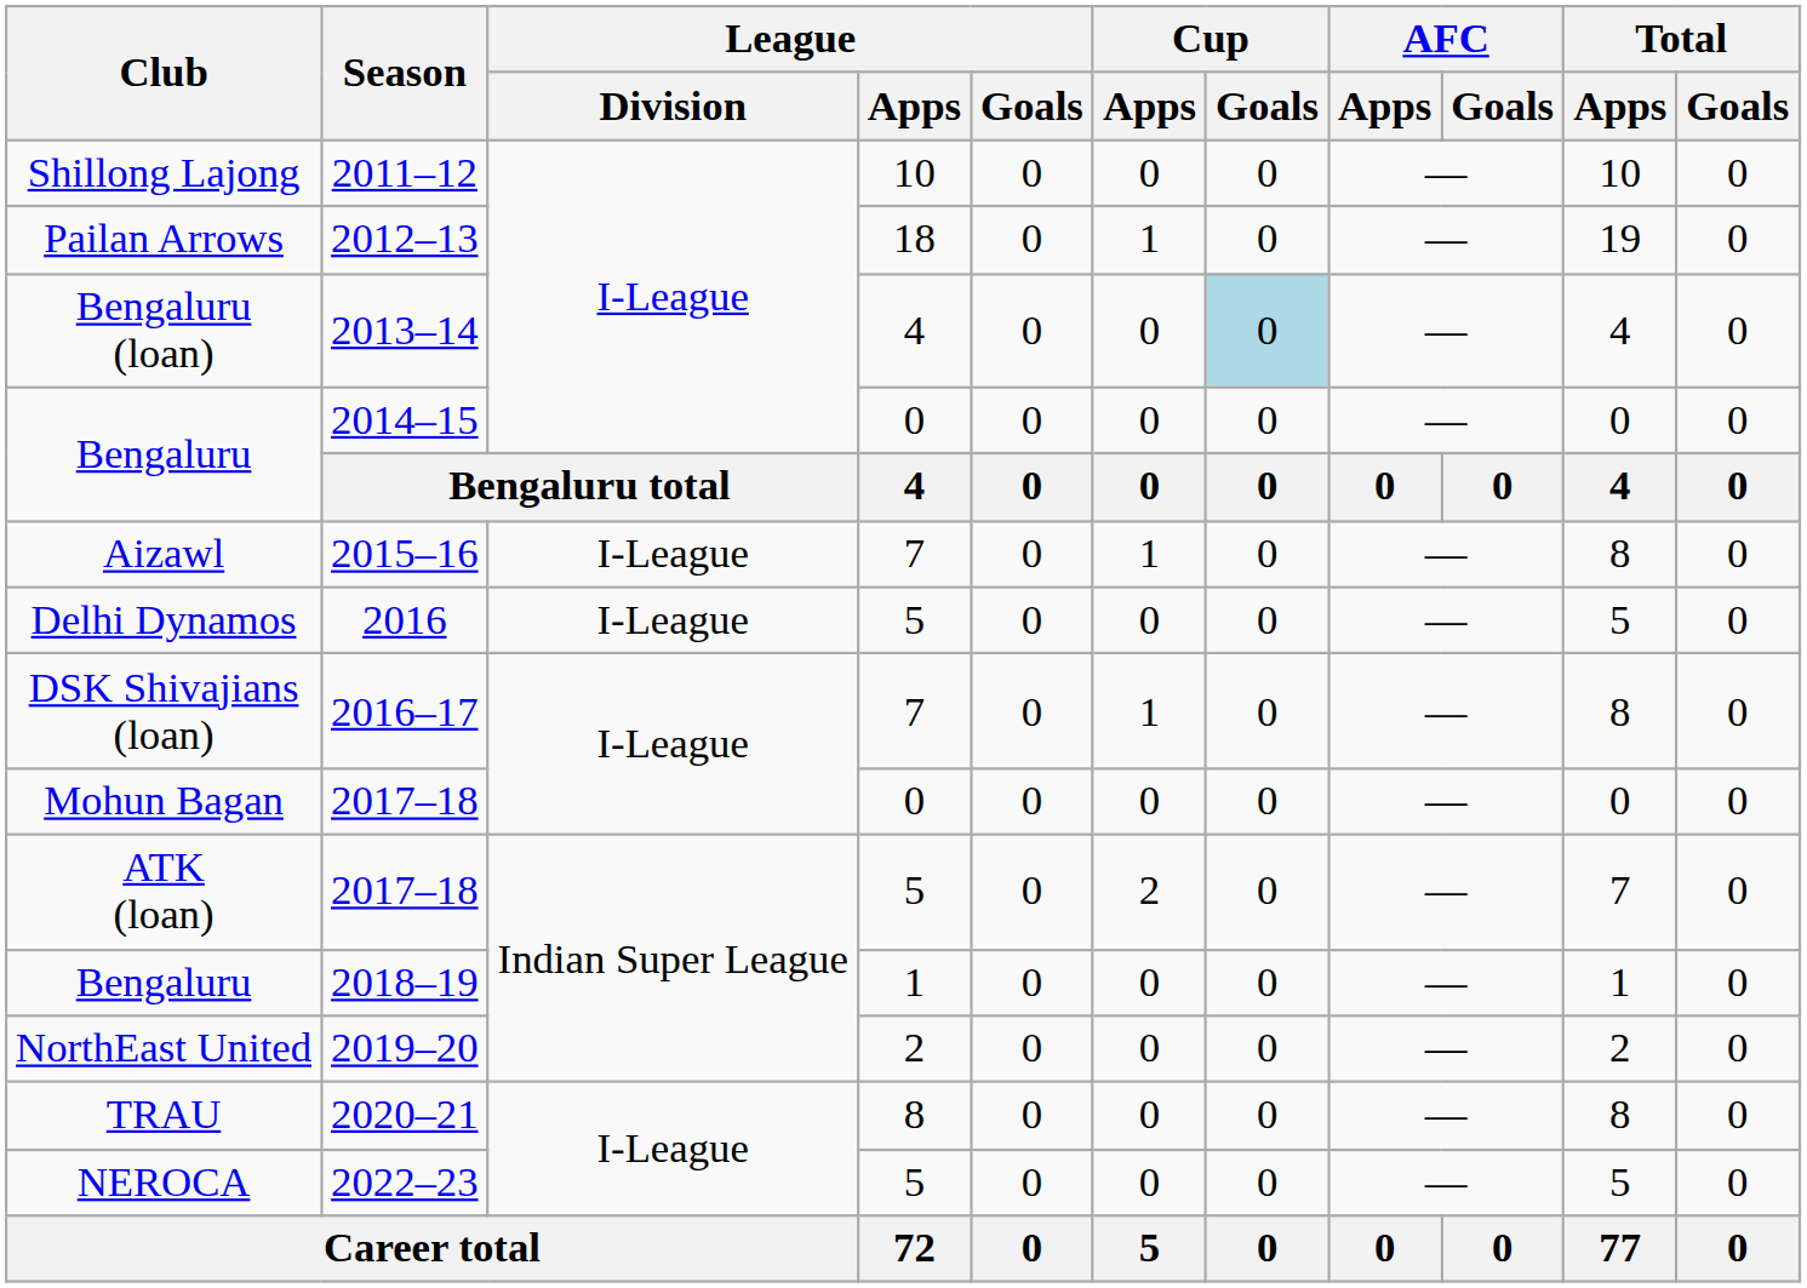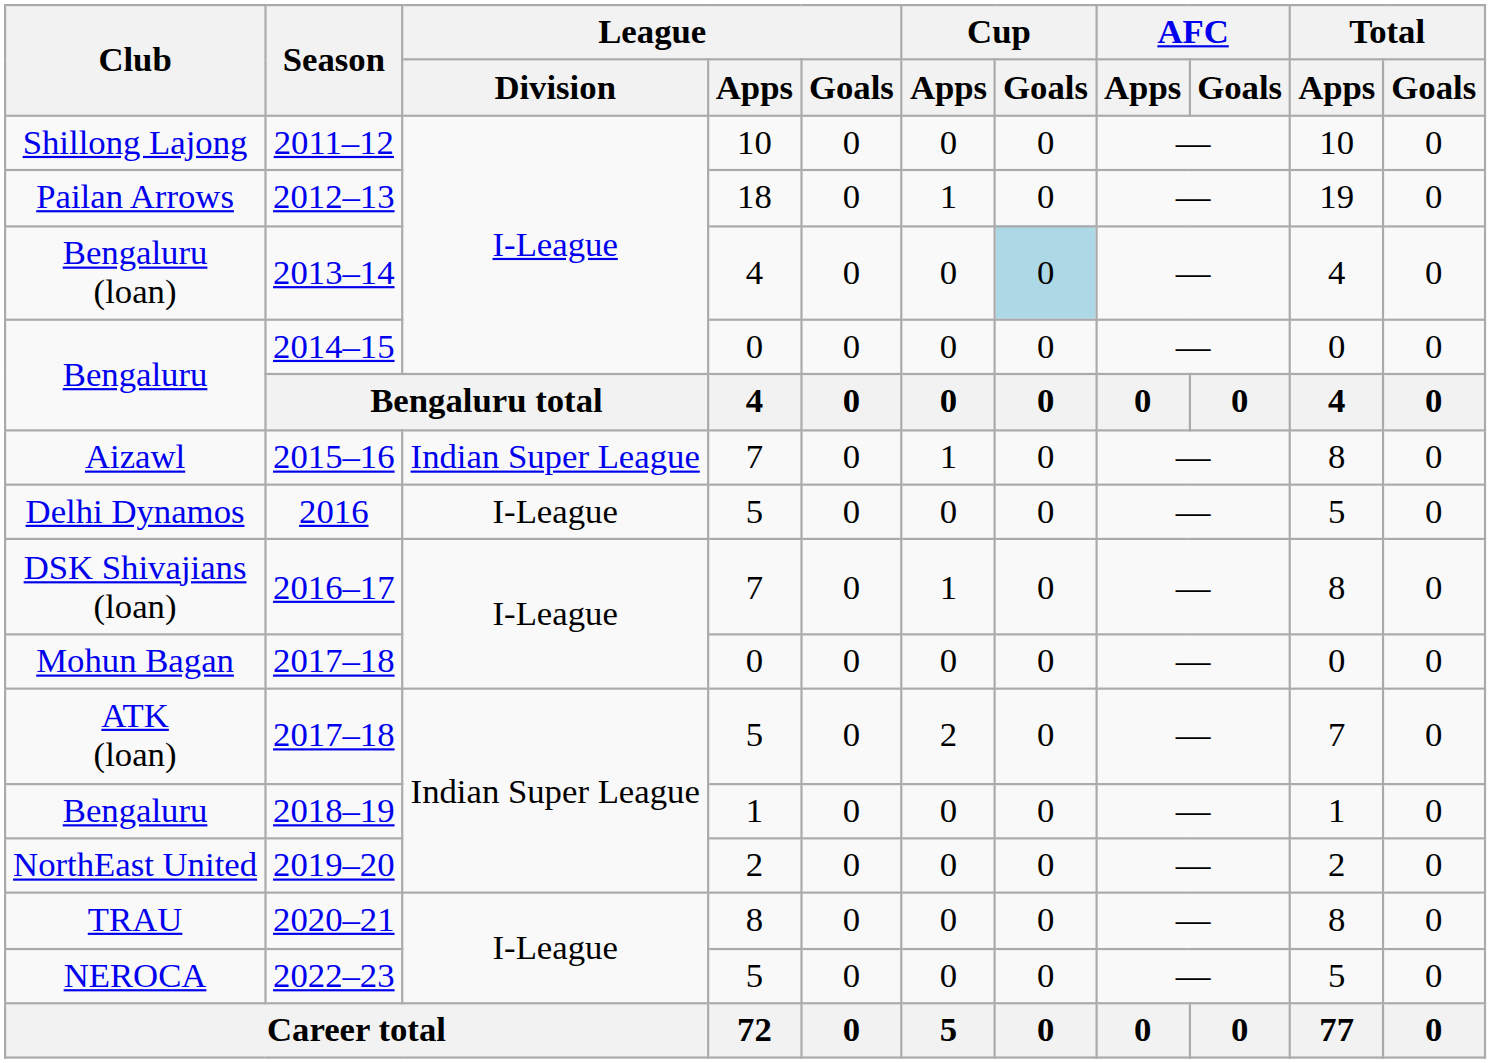 <table class="wikitable" style="text-align: center;">
 <tr>
 <th rowspan="2">Club</th>
 <th rowspan="2">Season</th>
 <th colspan="3">League</th>
 <th colspan="2">Cup</th>
 <th colspan="2"><a href='#'>AFC</a></th>
 <th colspan="2">Total</th>
 </tr>
 <tr>
 <th>Division</th>
 <th>Apps</th>
 <th>Goals</th>
 <th>Apps</th>
 <th>Goals</th>
 <th>Apps</th>
 <th>Goals</th>
 <th>Apps</th>
 <th>Goals</th>
 </tr>
 <tr>
 <td rowspan="1"><a href='#'>Shillong Lajong</a></td>
 <td><a href='#'>2011–12</a></td>
 <td rowspan="4"><a href='#'>I-League</a></td>
 <td>10</td>
 <td>0</td>
 <td>0</td>
 <td>0</td>
 <td colspan="2">—</td>
 <td>10</td>
 <td>0</td>
 </tr>
 <tr>
 <td rowspan="1"><a href='#'>Pailan Arrows</a></td>
 <td><a href='#'>2012–13</a></td>
 <td>18</td>
 <td>0</td>
 <td>1</td>
 <td>0</td>
 <td colspan="2">—</td>
 <td>19</td>
 <td>0</td>
 </tr>
 <tr>
 <td rowspan="1"><a href='#'>Bengaluru</a> <br>(loan)</td>
 <td><a href='#'>2013–14</a></td>
 <td>4</td>
 <td>0</td>
 <td>0</td>
 <td style="background: lightblue;">0</td>
 <td colspan="2">—</td>
 <td>4</td>
 <td>0</td>
 </tr>
 <tr>
 <td rowspan="2"><a href='#'>Bengaluru</a></td>
 <td><a href='#'>2014–15</a></td>
 <td>0</td>
 <td>0</td>
 <td>0</td>
 <td>0</td>
 <td colspan="2">—</td>
 <td>0</td>
 <td>0</td>
 </tr>
 <tr>
 <th colspan="2">Bengaluru total</th>
 <th>4</th>
 <th>0</th>
 <th>0</th>
 <th>0</th>
 <th>0</th>
 <th>0</th>
 <th>4</th>
 <th>0</th>
 </tr>
 <tr>
 <td rowspan="1"><a href='#'>Aizawl</a></td>
 <td><a href='#'>2015–16</a></td>
-<td rowspan="1">I-League</td>
+<td rowspan="1"><a href='#'>Indian Super League</a></td>
 <td>7</td>
 <td>0</td>
 <td>1</td>
 <td>0</td>
 <td colspan="2">—</td>
 <td>8</td>
 <td>0</td>
 </tr>
 <tr>
 <td rowspan="1"><a href='#'>Delhi Dynamos</a></td>
 <td><a href='#'>2016</a></td>
 <td rowspan="1">I-League</td>
 <td>5</td>
 <td>0</td>
 <td>0</td>
 <td>0</td>
 <td colspan="2">—</td>
 <td>5</td>
 <td>0</td>
 </tr>
 <tr>
 <td rowspan="1"><a href='#'>DSK Shivajians</a> <br>(loan)</td>
 <td><a href='#'>2016–17</a></td>
 <td rowspan="2">I-League</td>
 <td>7</td>
 <td>0</td>
 <td>1</td>
 <td>0</td>
 <td colspan="2">—</td>
 <td>8</td>
 <td>0</td>
 </tr>
 <tr>
 <td rowspan="1"><a href='#'>Mohun Bagan</a></td>
 <td><a href='#'>2017–18</a></td>
 <td>0</td>
 <td>0</td>
 <td>0</td>
 <td>0</td>
 <td colspan="2">—</td>
 <td>0</td>
 <td>0</td>
 </tr>
 <tr>
 <td rowspan="1"><a href='#'>ATK</a> <br>(loan)</td>
 <td><a href='#'>2017–18</a></td>
 <td rowspan="3">Indian Super League</td>
 <td>5</td>
 <td>0</td>
 <td>2</td>
 <td>0</td>
 <td colspan="2">—</td>
 <td>7</td>
 <td>0</td>
 </tr>
 <tr>
 <td rowspan="1"><a href='#'>Bengaluru</a></td>
 <td><a href='#'>2018–19</a></td>
 <td>1</td>
 <td>0</td>
 <td>0</td>
 <td>0</td>
 <td colspan="2">—</td>
 <td>1</td>
 <td>0</td>
 </tr>
 <tr>
 <td rowspan="1"><a href='#'>NorthEast United</a></td>
 <td><a href='#'>2019–20</a></td>
 <td>2</td>
 <td>0</td>
 <td>0</td>
 <td>0</td>
 <td colspan="2">—</td>
 <td>2</td>
 <td>0</td>
 </tr>
 <tr>
 <td rowspan="1"><a href='#'>TRAU</a></td>
 <td><a href='#'>2020–21</a></td>
 <td rowspan="2">I-League</td>
 <td>8</td>
 <td>0</td>
 <td>0</td>
 <td>0</td>
 <td colspan="2">—</td>
 <td>8</td>
 <td>0</td>
 </tr>
 <tr>
 <td rowspan="1"><a href='#'>NEROCA</a></td>
 <td><a href='#'>2022–23</a></td>
 <td>5</td>
 <td>0</td>
 <td>0</td>
 <td>0</td>
 <td colspan="2">—</td>
 <td>5</td>
 <td>0</td>
 </tr>
 <tr>
 <th colspan="3">Career total</th>
 <th>72</th>
 <th>0</th>
 <th>5</th>
 <th>0</th>
 <th>0</th>
 <th>0</th>
 <th>77</th>
 <th>0</th>
 </tr>
 </table>
